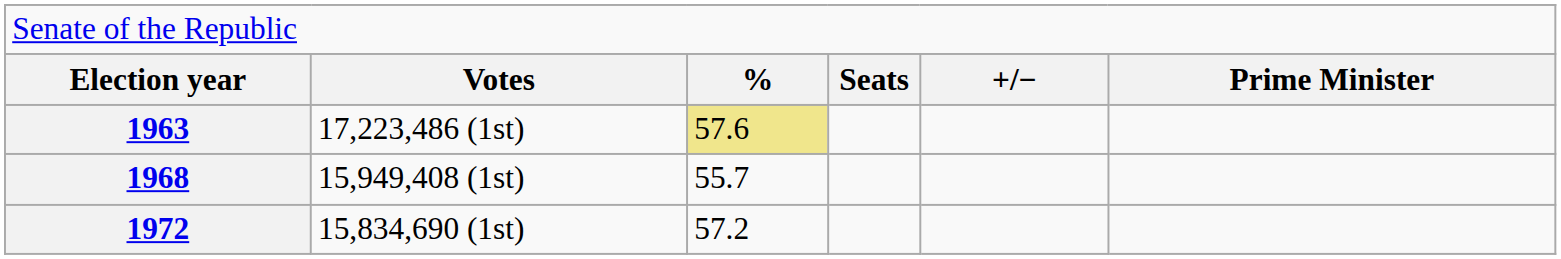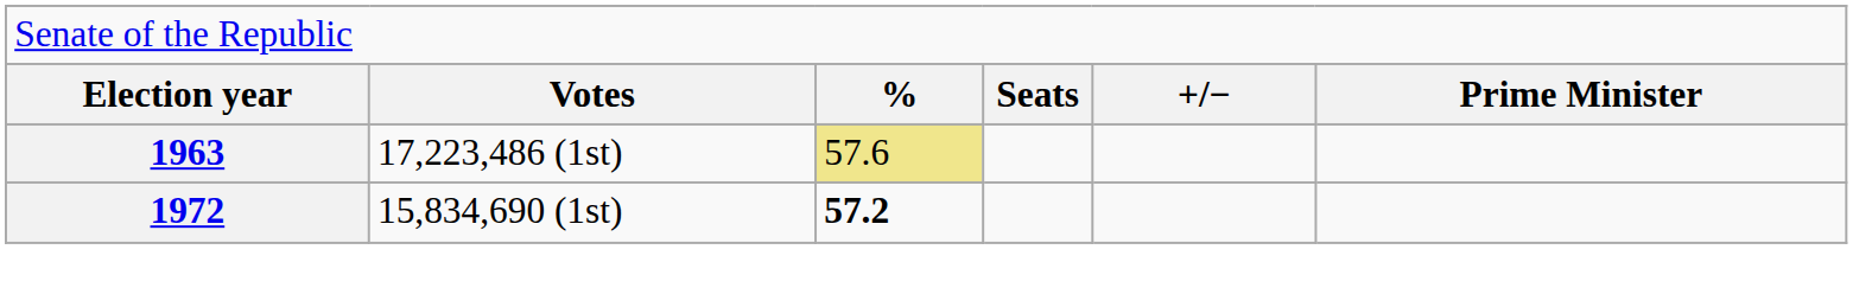 <table class=wikitable style="width:50%; border:1px #AAAAFF solid">
 <tr>
 <td colspan=6><a href='#'>Senate of the Republic</a></td>
 </tr>
 <tr>
 <th width=13%>Election year</th>
 <th width=16%>Votes</th>
 <th width=6%>%</th>
 <th width=1%>Seats</th>
 <th width=8%>+/−</th>
 <th width=19%>Prime Minister</th>
 </tr>
 <tr>
 <th><a href='#'>1963</a></th>
 <td>17,223,486 (1st)</td>
 <td style="background: khaki;">57.6</td>
 <td></td>
 <td></td>
 <td></td>
 </tr>
 <tr>
-<th><a href='#'>1968</a></th>
-<td>15,949,408 (1st)</td>
-<td>55.7</td>
-<td></td>
-<td></td>
-<td></td>
-</tr>
-<tr>
 <th><a href='#'>1972</a></th>
 <td>15,834,690 (1st)</td>
-<td>57.2</td>
+<td><strong>57.2</strong></td>
 <td></td>
 <td></td>
 <td></td>
 </tr>
 </table>
